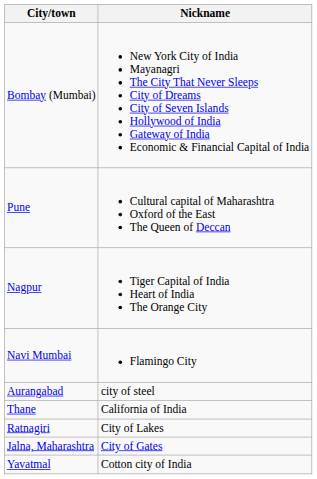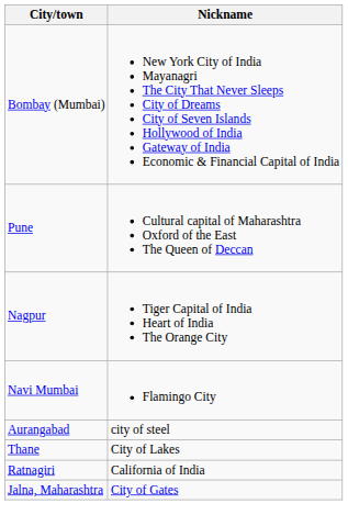 <table class="wikitable sortable">
 <tr>
 <th>City/town</th>
 <th>Nickname</th>
 </tr>
 <tr>
 <td><a href='#'>Bombay</a> (Mumbai)</td>
 <td><br><ul><li>New York City of India</li><li>Mayanagri</li><li><a href='#'>The City That Never Sleeps</a></li><li><a href='#'>City of Dreams</a></li><li><a href='#'>City of Seven Islands</a></li><li><a href='#'>Hollywood of India</a></li><li><a href='#'>Gateway of India</a></li><li>Economic & Financial Capital of India</li></ul></td>
 </tr>
 <tr>
 <td><a href='#'>Pune</a></td>
 <td><br><ul><li>Cultural capital of Maharashtra</li><li>Oxford of the East</li><li>The Queen of <a href='#'>Deccan</a></li></ul></td>
 </tr>
 <tr>
 <td><a href='#'>Nagpur</a></td>
 <td><br><ul><li>Tiger Capital of India</li><li>Heart of India</li><li>The Orange City</li></ul></td>
 </tr>
 <tr>
 <td><a href='#'>Navi Mumbai</a></td>
 <td><br><ul><li>Flamingo City</li></ul></td>
 </tr>
 <tr>
 <td><a href='#'>Aurangabad</a></td>
 <td>city of steel</td>
 </tr>
 <tr>
 <td><a href='#'>Thane</a></td>
-<td>California of India</td>
+<td>City of Lakes</td>
 </tr>
 <tr>
 <td><a href='#'>Ratnagiri</a></td>
-<td>City of Lakes</td>
+<td>California of India</td>
 </tr>
 <tr>
 <td><a href='#'>Jalna, Maharashtra</a></td>
 <td><a href='#'>City of Gates</a></td>
 </tr>
-<tr>
-<td><a href='#'>Yavatmal</a></td>
-<td>Cotton city of India</td>
-</tr>
 </table>
